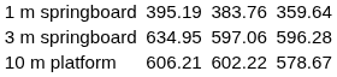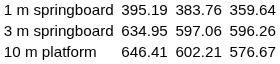 <table>
 <tr>
 <td>1 m springboard</td>
 <td></td>
 <td>395.19</td>
 <td></td>
 <td>383.76</td>
 <td></td>
 <td>359.64</td>
 </tr>
 <tr>
 <td>3 m springboard</td>
 <td></td>
 <td>634.95</td>
 <td></td>
 <td>597.06</td>
 <td></td>
-<td>596.28</td>
+<td>596.26</td>
 </tr>
 <tr>
 <td>10 m platform</td>
 <td></td>
-<td>606.21</td>
+<td>646.41</td>
 <td></td>
-<td>602.22</td>
+<td>602.21</td>
 <td></td>
-<td>578.67</td>
+<td>576.67</td>
 </tr>
 </table>
